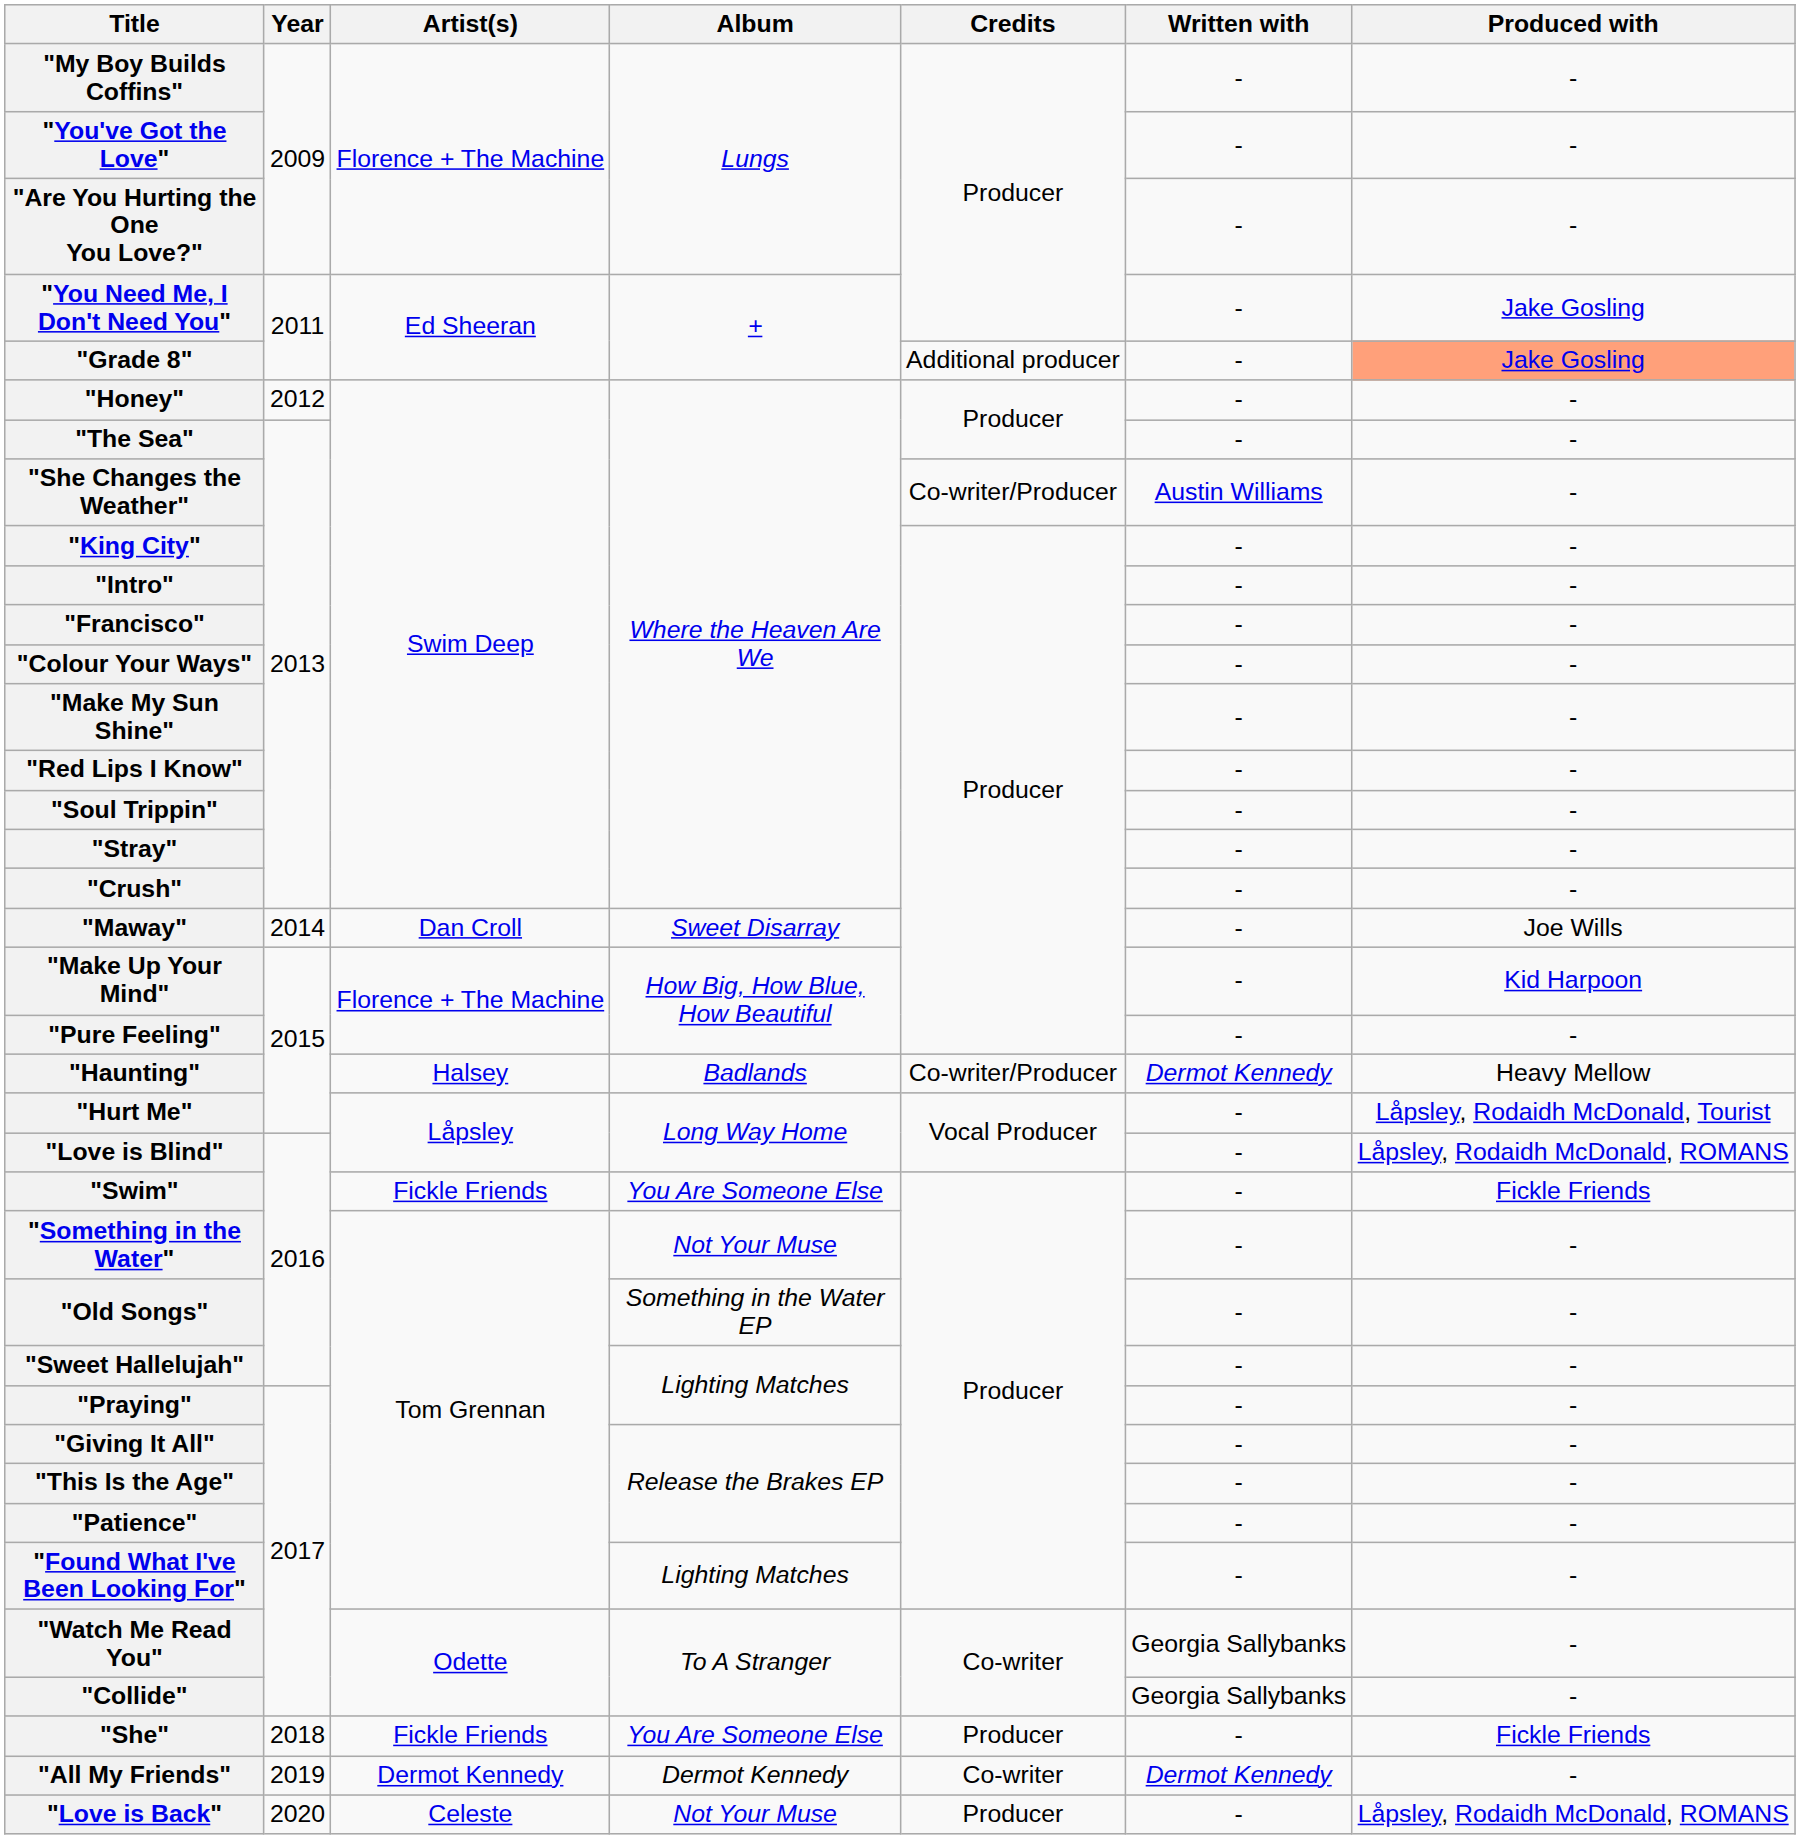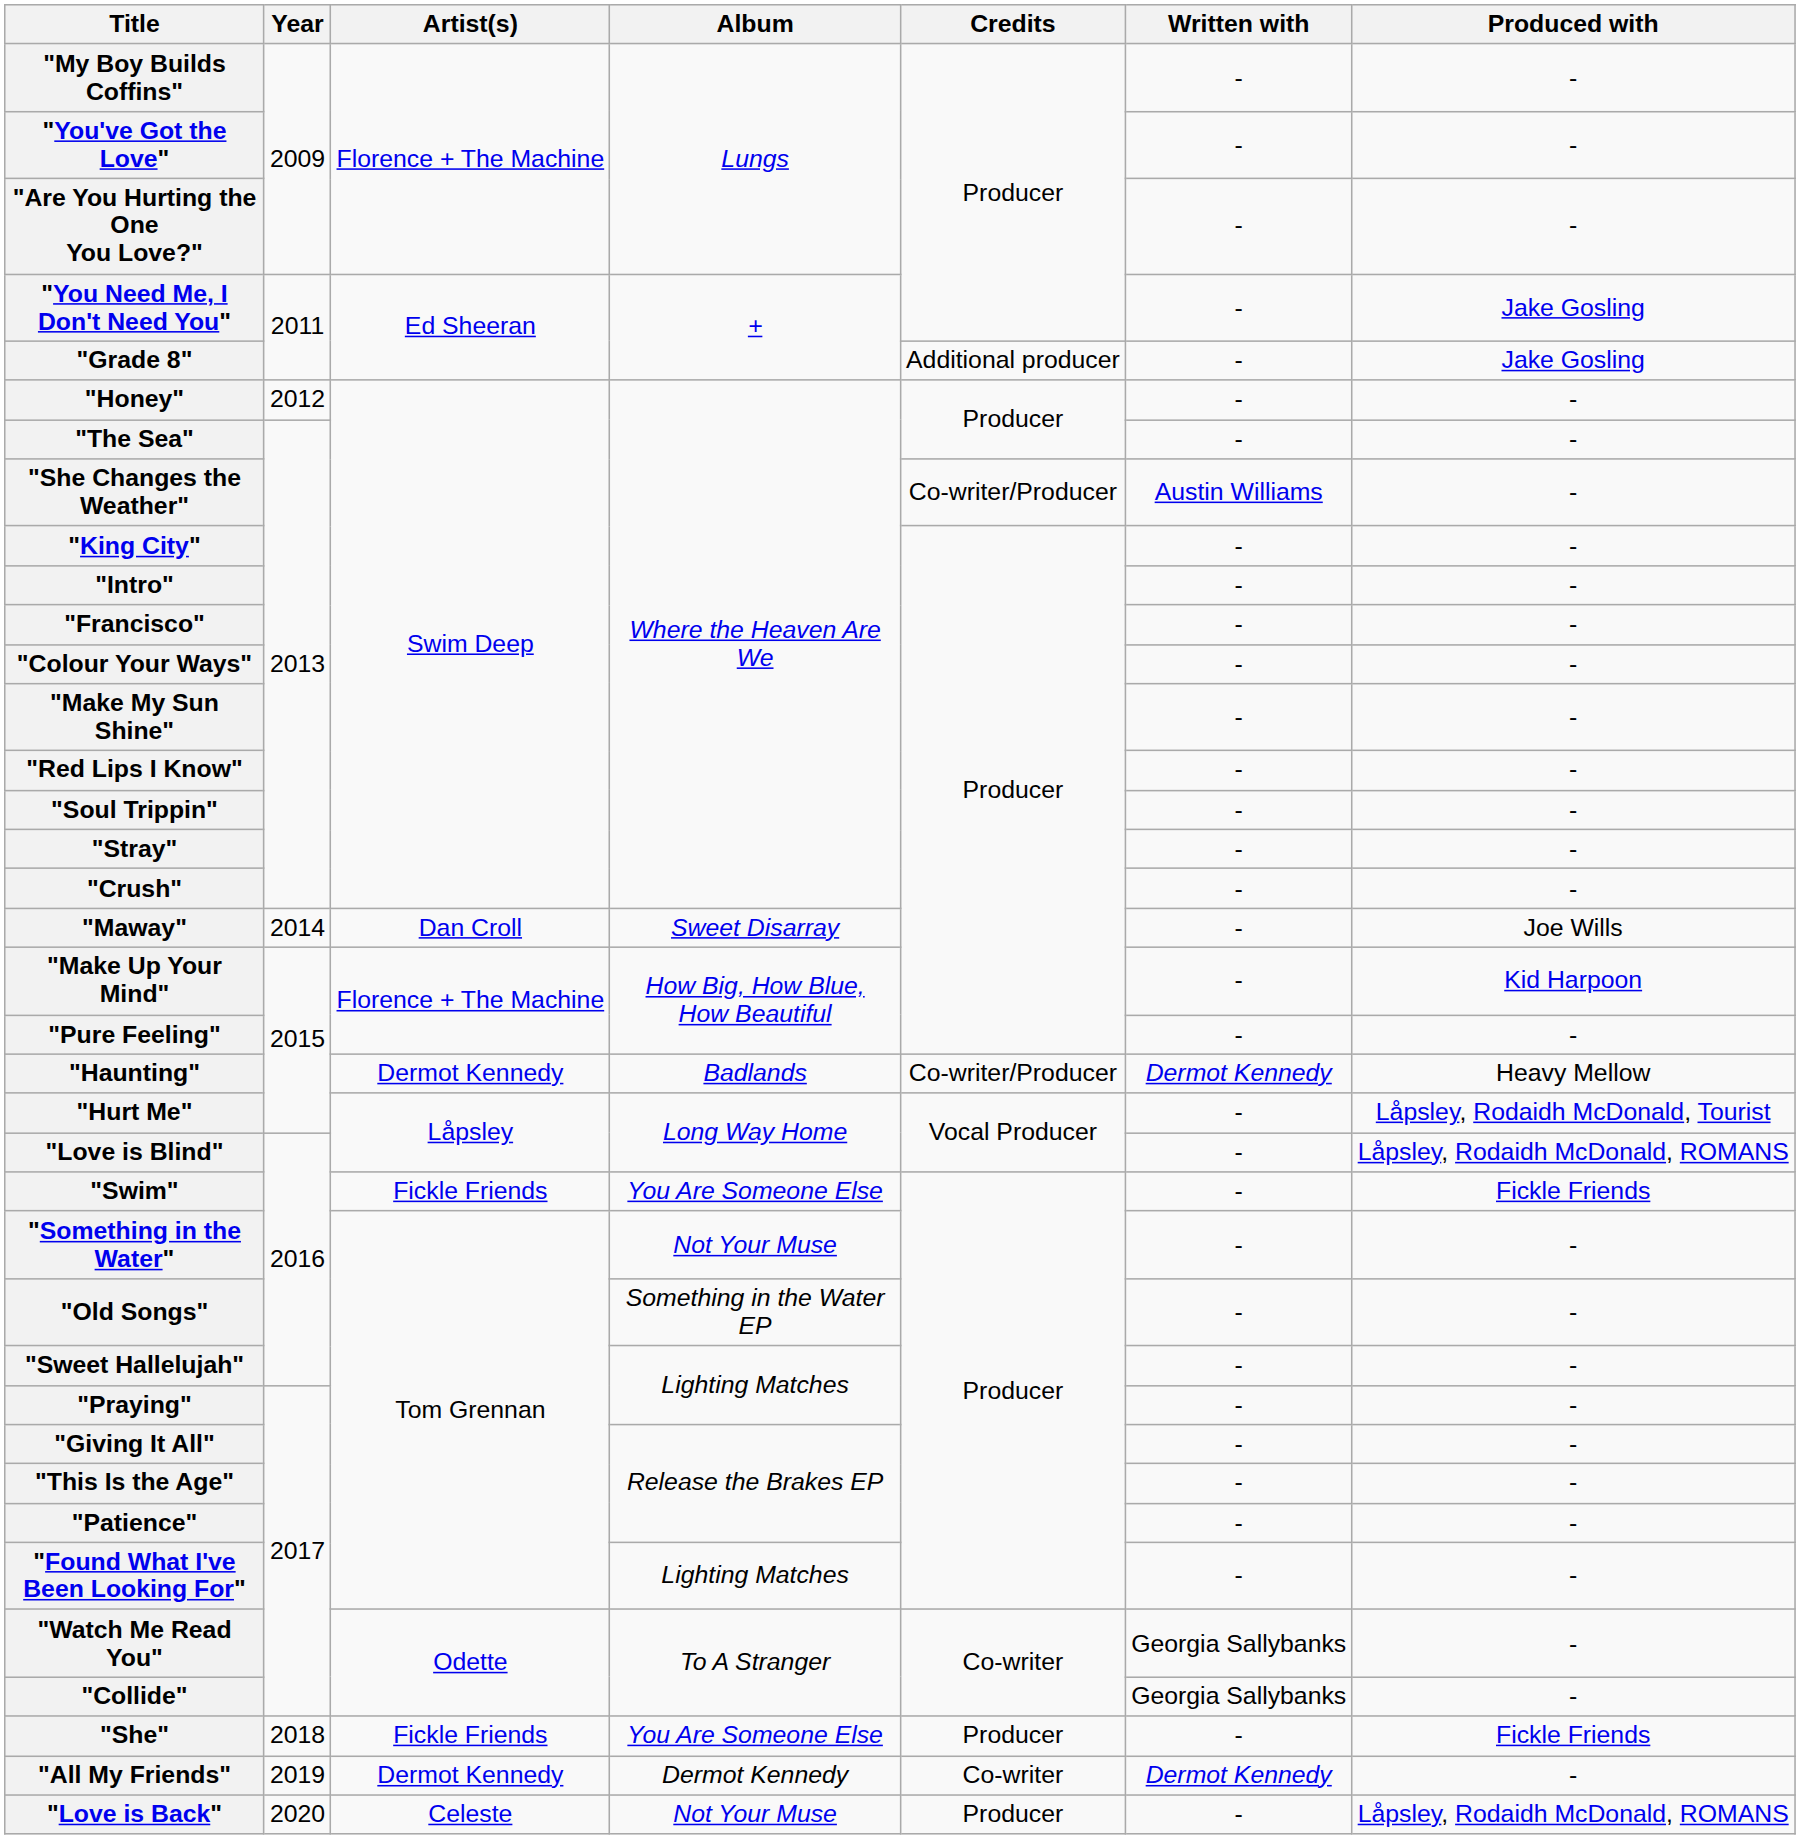 <table class="wikitable plainrowheaders" style="text-align:center;">
 <tr>
 <th scope="col" style="width:160px;">Title</th>
 <th scope="col">Year</th>
 <th scope="col">Artist(s)</th>
 <th scope="col" style="width:180px;">Album</th>
 <th scope="col">Credits</th>
 <th scope="col">Written with</th>
 <th scope="col">Produced with</th>
 </tr>
 <tr>
 <th scope="row">"My Boy Builds Coffins"</th>
 <td rowspan="3">2009</td>
 <td rowspan="3"><a href='#'>Florence + The Machine</a></td>
 <td rowspan="3"><em><a href='#'>Lungs</a></em></td>
 <td rowspan="4">Producer</td>
 <td>-</td>
 <td>-</td>
 </tr>
 <tr>
 <th scope="row">"<a href='#'>You've Got the Love</a>"</th>
 <td>-</td>
 <td>-</td>
 </tr>
 <tr>
 <th scope="row">"Are You Hurting the One<br>You Love?"</th>
 <td>-</td>
 <td>-</td>
 </tr>
 <tr>
 <th scope="row">"<a href='#'>You Need Me, I Don't Need You</a>"</th>
 <td rowspan="2">2011</td>
 <td rowspan="2"><a href='#'>Ed Sheeran</a></td>
 <td rowspan="2"><em><a href='#'>+</a></em></td>
 <td>-</td>
 <td><a href='#'>Jake Gosling</a></td>
 </tr>
 <tr>
 <th scope="row">"Grade 8"</th>
 <td>Additional producer</td>
 <td>-</td>
-<td style="background: lightsalmon;"><a href='#'>Jake Gosling</a></td>
+<td><a href='#'>Jake Gosling</a></td>
 </tr>
 <tr>
 <th scope="row">"Honey"</th>
 <td>2012</td>
 <td rowspan="12"><a href='#'>Swim Deep</a></td>
 <td rowspan="12"><em><a href='#'>Where the Heaven Are We</a></em></td>
 <td rowspan="2">Producer</td>
 <td>-</td>
 <td>-</td>
 </tr>
 <tr>
 <th scope="row">"The Sea"</th>
 <td rowspan="11">2013</td>
 <td>-</td>
 <td>-</td>
 </tr>
 <tr>
 <th scope="row">"She Changes the Weather"</th>
 <td>Co-writer/Producer</td>
 <td><a href='#'>Austin Williams</a></td>
 <td>-</td>
 </tr>
 <tr>
 <th scope="row">"<a href='#'>King City</a>"</th>
 <td rowspan="12">Producer</td>
 <td>-</td>
 <td>-</td>
 </tr>
 <tr>
 <th scope="row">"Intro"</th>
 <td>-</td>
 <td>-</td>
 </tr>
 <tr>
 <th scope="row">"Francisco"</th>
 <td>-</td>
 <td>-</td>
 </tr>
 <tr>
 <th scope="row">"Colour Your Ways"</th>
 <td>-</td>
 <td>-</td>
 </tr>
 <tr>
 <th scope="row">"Make My Sun Shine"</th>
 <td>-</td>
 <td>-</td>
 </tr>
 <tr>
 <th scope="row">"Red Lips I Know"</th>
 <td>-</td>
 <td>-</td>
 </tr>
 <tr>
 <th scope="row">"Soul Trippin"</th>
 <td>-</td>
 <td>-</td>
 </tr>
 <tr>
 <th scope="row">"Stray"</th>
 <td>-</td>
 <td>-</td>
 </tr>
 <tr>
 <th scope="row">"Crush"</th>
 <td>-</td>
 <td>-</td>
 </tr>
 <tr>
 <th scope="row">"Maway"</th>
 <td>2014</td>
 <td><a href='#'>Dan Croll</a></td>
 <td><em><a href='#'>Sweet Disarray</a></em></td>
 <td>-</td>
 <td>Joe Wills</td>
 </tr>
 <tr>
 <th scope="row">"Make Up Your Mind"</th>
 <td rowspan="4">2015</td>
 <td rowspan="2"><a href='#'>Florence + The Machine</a></td>
 <td rowspan="2"><em><a href='#'>How Big, How Blue,<br>How Beautiful</a></em></td>
 <td>-</td>
 <td><a href='#'>Kid Harpoon</a></td>
 </tr>
 <tr>
 <th scope="row">"Pure Feeling"</th>
 <td>-</td>
 <td>-</td>
 </tr>
 <tr>
 <th scope="row">"Haunting"</th>
-<td><a href='#'>Halsey</a></td>
+<td><a href='#'>Dermot Kennedy</a></td>
 <td><em><a href='#'>Badlands</a></em></td>
 <td>Co-writer/Producer</td>
 <td><em><a href='#'>Dermot Kennedy</a></em></td>
 <td>Heavy Mellow</td>
 </tr>
 <tr>
 <th scope="row">"Hurt Me"</th>
 <td rowspan="2"><a href='#'>Låpsley</a></td>
 <td rowspan="2"><em><a href='#'>Long Way Home</a></em></td>
 <td rowspan="2">Vocal Producer</td>
 <td>-</td>
 <td><a href='#'>Låpsley</a>, <a href='#'>Rodaidh McDonald</a>, <a href='#'>Tourist</a></td>
 </tr>
 <tr>
 <th scope="row">"Love is Blind"</th>
 <td rowspan="5">2016</td>
 <td>-</td>
 <td><a href='#'>Låpsley</a>, <a href='#'>Rodaidh McDonald</a>, <a href='#'>ROMANS</a></td>
 </tr>
 <tr>
 <th scope="row">"Swim"</th>
 <td><a href='#'>Fickle Friends</a></td>
 <td><em><a href='#'>You Are Someone Else</a></em></td>
 <td rowspan="9">Producer</td>
 <td>-</td>
 <td><a href='#'>Fickle Friends</a></td>
 </tr>
 <tr>
 <th scope="row">"<a href='#'>Something in the Water</a>"</th>
 <td rowspan="8">Tom Grennan</td>
 <td><em><a href='#'>Not Your Muse</a></em></td>
 <td>-</td>
 <td>-</td>
 </tr>
 <tr>
 <th scope="row">"Old Songs"</th>
 <td><em>Something in the Water EP</em></td>
 <td>-</td>
 <td>-</td>
 </tr>
 <tr>
 <th scope="row">"Sweet Hallelujah"</th>
 <td rowspan="2"><em>Lighting Matches</em></td>
 <td>-</td>
 <td>-</td>
 </tr>
 <tr>
 <th scope="row">"Praying"</th>
 <td rowspan="7">2017</td>
 <td>-</td>
 <td>-</td>
 </tr>
 <tr>
 <th scope="row">"Giving It All"</th>
 <td rowspan="3"><em>Release the Brakes EP</em></td>
 <td>-</td>
 <td>-</td>
 </tr>
 <tr>
 <th scope="row">"This Is the Age"</th>
 <td>-</td>
 <td>-</td>
 </tr>
 <tr>
 <th scope="row">"Patience"</th>
 <td>-</td>
 <td>-</td>
 </tr>
 <tr>
 <th scope="row">"<a href='#'>Found What I've Been Looking For</a>"</th>
 <td><em>Lighting Matches</em></td>
 <td>-</td>
 <td>-</td>
 </tr>
 <tr>
 <th scope="row">"Watch Me Read You"</th>
 <td rowspan="2"><a href='#'>Odette</a></td>
 <td rowspan="2"><em>To A Stranger</em></td>
 <td rowspan="2">Co-writer</td>
 <td>Georgia Sallybanks</td>
 <td>-</td>
 </tr>
 <tr>
 <th scope="row">"Collide"</th>
 <td>Georgia Sallybanks</td>
 <td>-</td>
 </tr>
 <tr>
 <th scope="row">"She"</th>
 <td>2018</td>
 <td><a href='#'>Fickle Friends</a></td>
 <td><em><a href='#'>You Are Someone Else</a></em></td>
 <td>Producer</td>
 <td>-</td>
 <td><a href='#'>Fickle Friends</a></td>
 </tr>
 <tr>
 <th scope="row">"All My Friends"</th>
 <td>2019</td>
 <td><a href='#'>Dermot Kennedy</a></td>
 <td><em>Dermot Kennedy</em></td>
 <td>Co-writer</td>
 <td><em><a href='#'>Dermot Kennedy</a></em></td>
 <td>-</td>
 </tr>
 <tr>
 <th scope="row">"<a href='#'>Love is Back</a>"</th>
 <td>2020</td>
 <td><a href='#'>Celeste</a></td>
 <td><em><a href='#'>Not Your Muse</a></em></td>
 <td>Producer</td>
 <td>-</td>
 <td><a href='#'>Låpsley</a>, <a href='#'>Rodaidh McDonald</a>, <a href='#'>ROMANS</a></td>
 </tr>
 </table>
